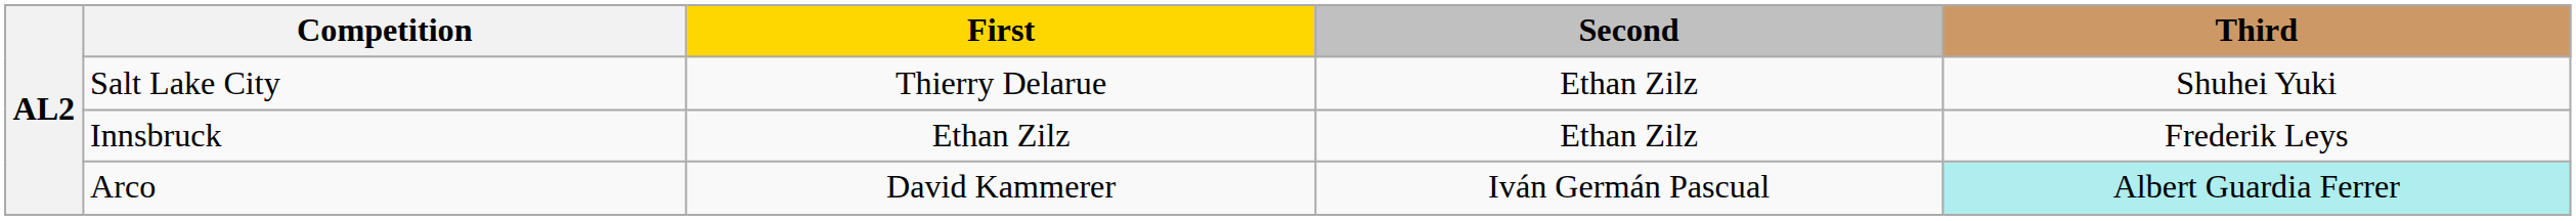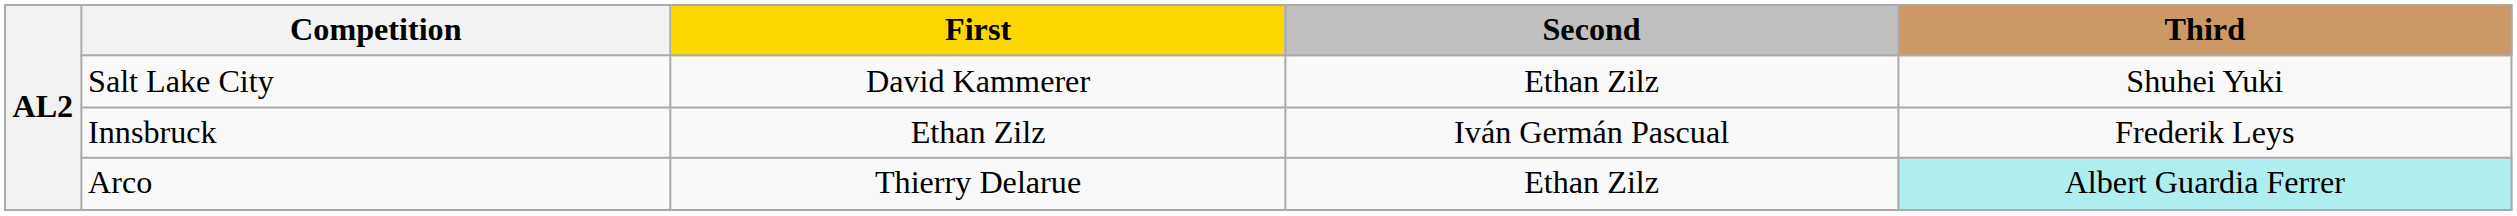 <table class="wikitable" style="text-align:center;">
 <tr>
 <th rowspan="4" width="1%">AL2</th>
 <th width="24%">Competition</th>
 <th width="25%" style="background: gold">First</th>
 <th width="25%" style="background: silver">Second</th>
 <th width="25%" style="background: #cc9966">Third</th>
 </tr>
 <tr>
 <td style="text-align:left"> Salt Lake City</td>
-<td> Thierry Delarue</td>
+<td> David Kammerer</td>
 <td> Ethan Zilz</td>
 <td> Shuhei Yuki</td>
 </tr>
 <tr>
 <td style="text-align:left"> Innsbruck</td>
 <td> Ethan Zilz</td>
-<td> Ethan Zilz</td>
+<td> Iván Germán Pascual</td>
 <td> Frederik Leys</td>
 </tr>
 <tr>
 <td style="text-align:left"> Arco</td>
-<td> David Kammerer</td>
-<td> Iván Germán Pascual</td>
+<td> Thierry Delarue</td>
+<td> Ethan Zilz</td>
 <td style="background: paleturquoise;"> Albert Guardia Ferrer</td>
 </tr>
 </table>
